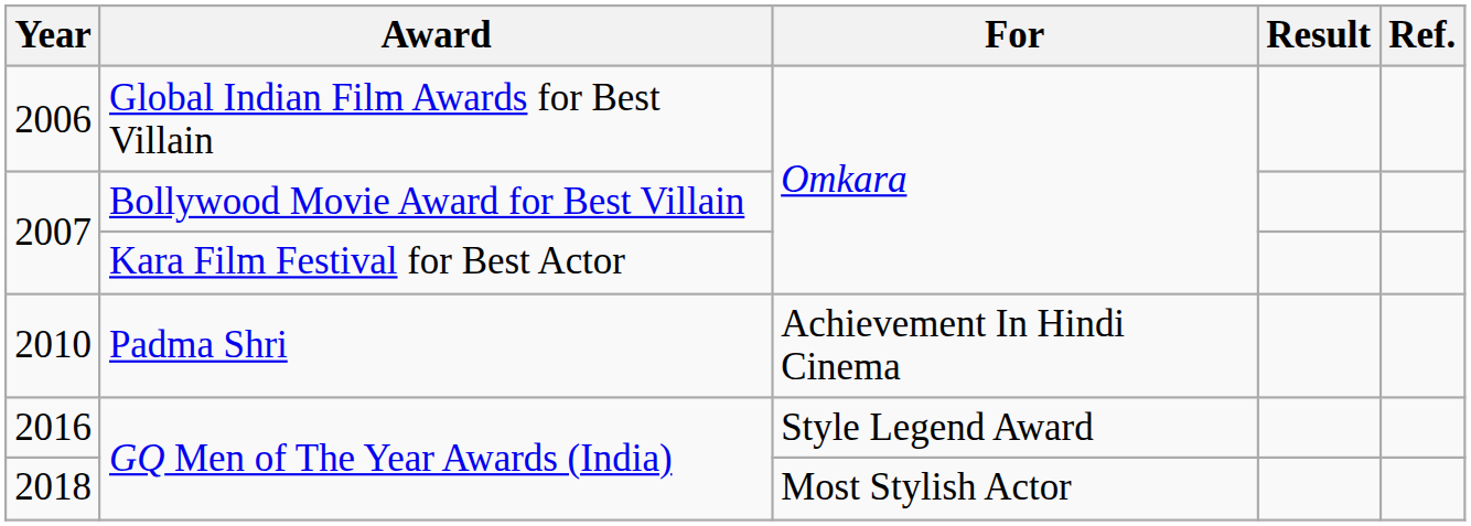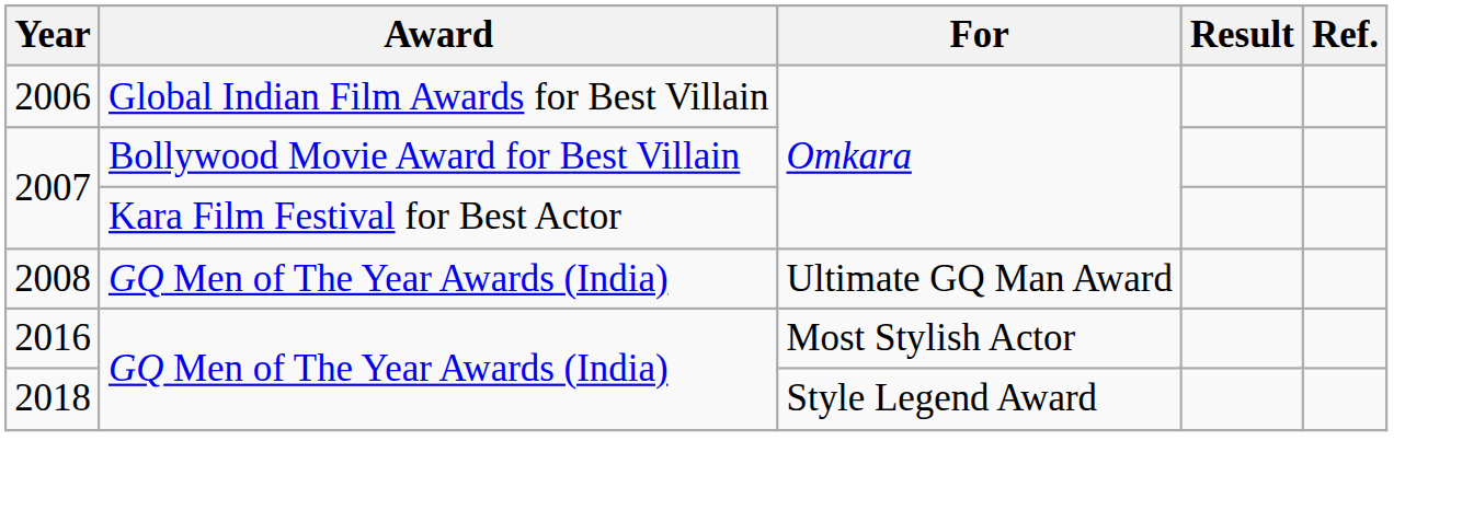 <table class="wikitable sortable">
 <tr>
 <th>Year</th>
 <th>Award</th>
 <th>For</th>
 <th>Result</th>
 <th>Ref.</th>
 </tr>
 <tr>
 <td>2006</td>
 <td><a href='#'>Global Indian Film Awards</a> for Best Villain</td>
 <td rowspan="3"><em><a href='#'>Omkara</a></em></td>
 <td></td>
 <td></td>
 </tr>
 <tr>
 <td rowspan="2">2007</td>
 <td><a href='#'>Bollywood Movie Award for Best Villain</a></td>
 <td></td>
 <td></td>
 </tr>
 <tr>
 <td><a href='#'>Kara Film Festival</a> for Best Actor</td>
 <td></td>
 <td></td>
 </tr>
 <tr>
-<td>2010</td>
-<td><a href='#'>Padma Shri</a></td>
-<td>Achievement In Hindi Cinema</td>
+<td>2008</td>
+<td><a href='#'><em>GQ</em> Men of The Year Awards (India)</a></td>
+<td>Ultimate GQ Man Award</td>
 <td></td>
 <td></td>
 </tr>
 <tr>
 <td>2016</td>
 <td rowspan="2"><a href='#'><em>GQ</em> Men of The Year Awards (India)</a></td>
-<td>Style Legend Award</td>
+<td>Most Stylish Actor</td>
 <td></td>
 <td></td>
 </tr>
 <tr>
 <td>2018</td>
-<td>Most Stylish Actor</td>
+<td>Style Legend Award</td>
 <td></td>
 <td></td>
 </tr>
 </table>
